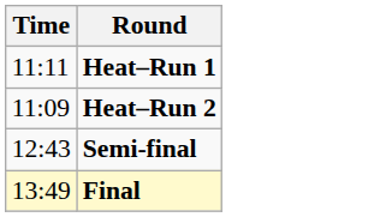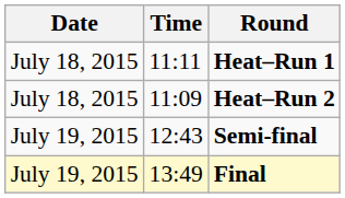 <table class="wikitable">
 <tr>
+<th>Date</th>
 <th>Time</th>
 <th>Round</th>
 </tr>
 <tr>
+<td>July 18, 2015</td>
 <td>11:11</td>
 <td><strong>Heat–Run 1</strong></td>
 </tr>
 <tr>
+<td>July 18, 2015</td>
 <td>11:09</td>
 <td><strong>Heat–Run 2</strong></td>
 </tr>
 <tr>
+<td>July 19, 2015</td>
 <td>12:43</td>
 <td><strong>Semi-final</strong></td>
 </tr>
 <tr style=background:lemonchiffon>
+<td>July 19, 2015</td>
 <td>13:49</td>
 <td><strong>Final</strong></td>
 </tr>
 </table>
